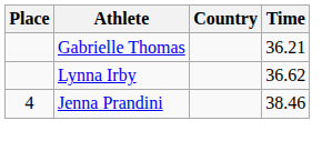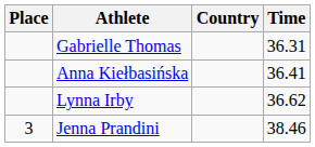 <table class="wikitable">
 <tr>
 <th>Place</th>
 <th>Athlete</th>
 <th>Country</th>
 <th>Time</th>
 </tr>
 <tr>
 <td align=center></td>
 <td><a href='#'>Gabrielle Thomas</a></td>
 <td></td>
-<td>36.21</td>
+<td>36.31</td>
+</tr>
+<tr>
+<td align=center></td>
+<td><a href='#'>Anna Kiełbasińska</a></td>
+<td></td>
+<td>36.41</td>
 </tr>
 <tr>
 <td align=center></td>
 <td><a href='#'>Lynna Irby</a></td>
 <td></td>
 <td>36.62</td>
 </tr>
 <tr>
-<td align=center>4</td>
+<td align=center>3</td>
 <td><a href='#'>Jenna Prandini</a></td>
 <td></td>
 <td>38.46</td>
 </tr>
 </table>
